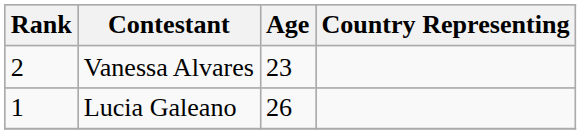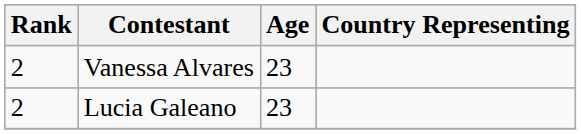 <table class="wikitable">
 <tr>
 <th>Rank</th>
 <th>Contestant</th>
 <th>Age</th>
 <th>Country Representing</th>
 </tr>
 <tr>
 <td>2</td>
 <td>Vanessa Alvares</td>
 <td>23</td>
 <td><strong></strong></td>
 </tr>
 <tr>
-<td>1</td>
+<td>2</td>
 <td>Lucia Galeano</td>
-<td>26</td>
+<td>23</td>
 <td><strong></strong></td>
 </tr>
 <tr>
 </tr>
 </table>
